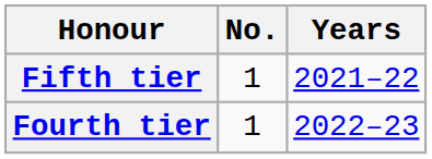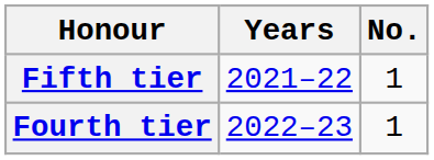 <table class="wikitable plainrowheaders">
 <tr>
 <th scope=col>Honour</th>
+<th scope=col>Years</th>
 <th scope=col>No.</th>
-<th scope=col>Years</th>
 </tr>
 <tr>
 <th scope=row><a href='#'>Fifth tier</a></th>
+<td><a href='#'>2021–22</a></td>
 <td align=center>1</td>
-<td><a href='#'>2021–22</a></td>
 </tr>
 <tr>
 <th scope=row><a href='#'>Fourth tier</a></th>
+<td><a href='#'>2022–23</a></td>
 <td align=center>1</td>
-<td><a href='#'>2022–23</a></td>
 </tr>
 </table>
